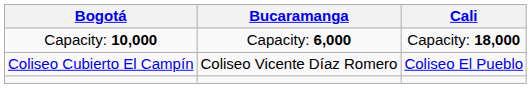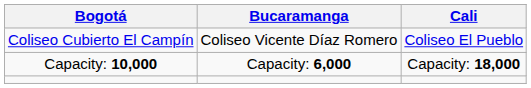 <table class="wikitable" style="text-align:center">
 <tr>
 <th><a href='#'>Bogotá</a></th>
 <th><a href='#'>Bucaramanga</a></th>
 <th><a href='#'>Cali</a></th>
 </tr>
 <tr>
+<td><a href='#'>Coliseo Cubierto El Campín</a></td>
+<td>Coliseo Vicente Díaz Romero</td>
+<td><a href='#'>Coliseo El Pueblo</a></td>
+</tr>
+<tr>
 <td>Capacity: <strong>10,000</strong></td>
 <td>Capacity: <strong>6,000</strong></td>
 <td>Capacity: <strong>18,000</strong></td>
-</tr>
-<tr>
-<td><a href='#'>Coliseo Cubierto El Campín</a></td>
-<td>Coliseo Vicente Díaz Romero</td>
-<td><a href='#'>Coliseo El Pueblo</a></td>
 </tr>
 <tr>
 <td></td>
 <td></td>
 <td></td>
 </tr>
 </table>
